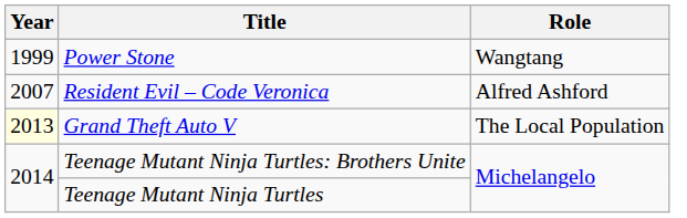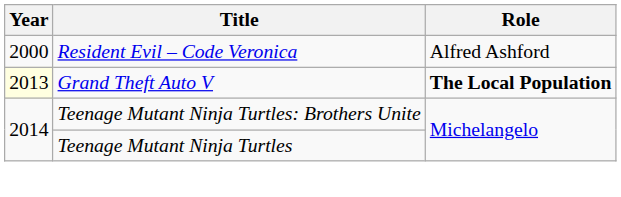 <table class="wikitable sortable">
 <tr>
 <th>Year</th>
 <th>Title</th>
 <th>Role</th>
 </tr>
 <tr>
-<td>1999</td>
-<td><em><a href='#'>Power Stone</a></em></td>
-<td>Wangtang</td>
-</tr>
-<tr>
-<td>2007</td>
+<td>2000</td>
 <td><em><a href='#'>Resident Evil – Code Veronica</a></em></td>
 <td>Alfred Ashford</td>
 </tr>
 <tr>
 <td style="background: lightyellow;">2013</td>
 <td><em><a href='#'>Grand Theft Auto V</a></em></td>
-<td>The Local Population</td>
+<td><strong>The Local Population</strong></td>
 </tr>
 <tr>
 <td rowspan="2">2014</td>
 <td><em>Teenage Mutant Ninja Turtles: Brothers Unite</em></td>
 <td rowspan="2"><a href='#'>Michelangelo</a></td>
 </tr>
 <tr>
 <td><em>Teenage Mutant Ninja Turtles</em></td>
 </tr>
 </table>
